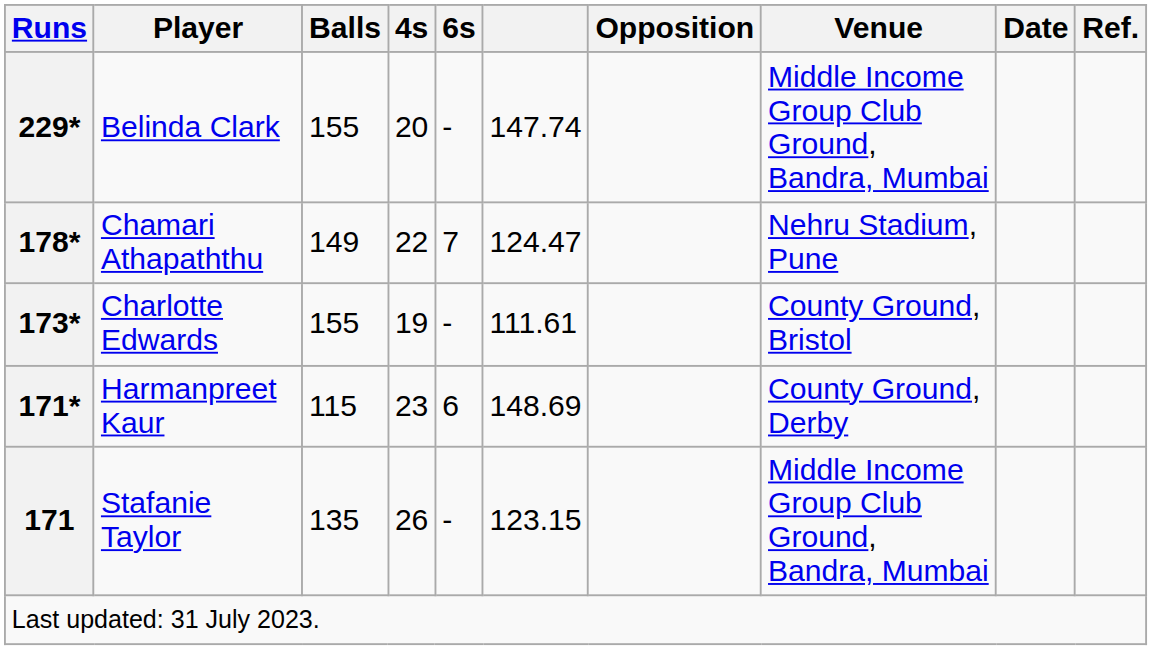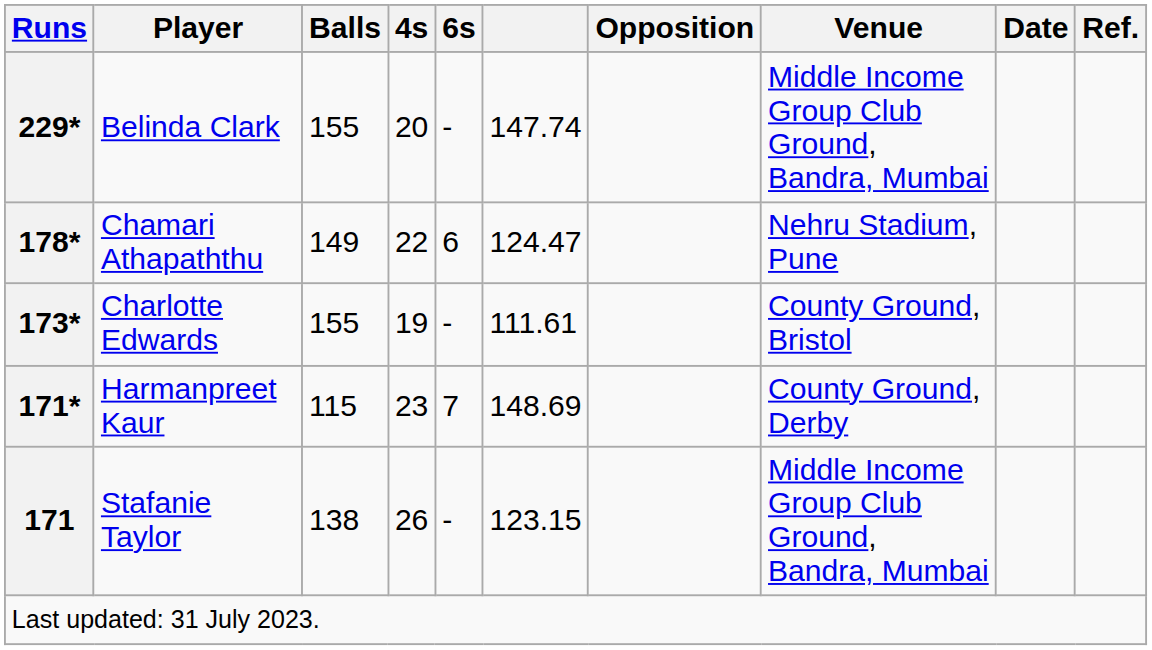 <table class="wikitable">
 <tr>
 <th><a href='#'>Runs</a></th>
 <th>Player</th>
 <th>Balls</th>
 <th>4s</th>
 <th>6s</th>
 <th></th>
 <th>Opposition</th>
 <th>Venue</th>
 <th>Date</th>
 <th>Ref.</th>
 </tr>
 <tr>
 <th>229*</th>
 <td> <a href='#'>Belinda Clark</a></td>
 <td>155</td>
 <td>20</td>
 <td>-</td>
 <td>147.74</td>
 <td></td>
 <td><a href='#'>Middle Income Group Club Ground</a>, <a href='#'>Bandra, Mumbai</a></td>
 <td></td>
 <td></td>
 </tr>
 <tr>
 <th>178*</th>
 <td> <a href='#'>Chamari Athapaththu</a></td>
 <td>149</td>
 <td>22</td>
-<td>7</td>
+<td>6</td>
 <td>124.47</td>
 <td></td>
 <td><a href='#'>Nehru Stadium</a>, <a href='#'>Pune</a></td>
 <td></td>
 <td></td>
 </tr>
 <tr>
 <th>173*</th>
 <td> <a href='#'>Charlotte Edwards</a></td>
 <td>155</td>
 <td>19</td>
 <td>-</td>
 <td>111.61</td>
 <td></td>
 <td><a href='#'>County Ground</a>, <a href='#'>Bristol</a></td>
 <td></td>
 <td></td>
 </tr>
 <tr>
 <th>171*</th>
 <td> <a href='#'>Harmanpreet Kaur</a></td>
 <td>115</td>
 <td>23</td>
-<td>6</td>
+<td>7</td>
 <td>148.69</td>
 <td></td>
 <td><a href='#'>County Ground</a>, <a href='#'>Derby</a></td>
 <td></td>
 <td></td>
 </tr>
 <tr>
 <th>171</th>
 <td> <a href='#'>Stafanie Taylor</a></td>
-<td>135</td>
+<td>138</td>
 <td>26</td>
 <td>-</td>
 <td>123.15</td>
 <td></td>
 <td><a href='#'>Middle Income Group Club Ground</a>, <a href='#'>Bandra, Mumbai</a></td>
 <td></td>
 <td></td>
 </tr>
 <tr>
 <td colspan="10"><small>Last updated: 31 July 2023.</small><br></td>
 </tr>
 </table>
